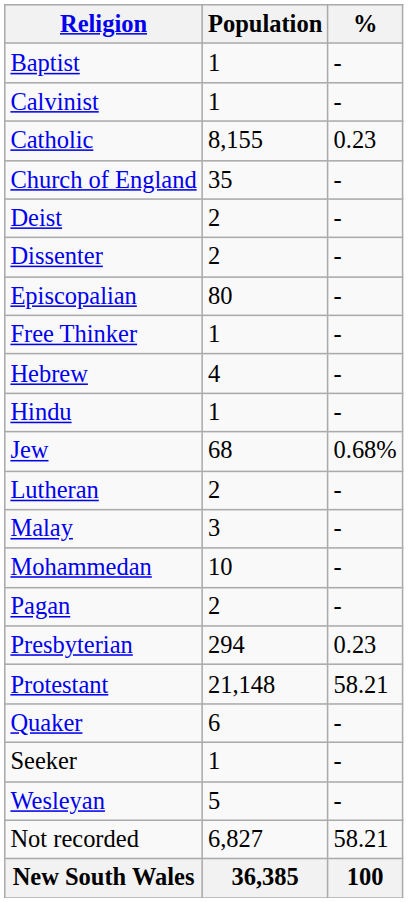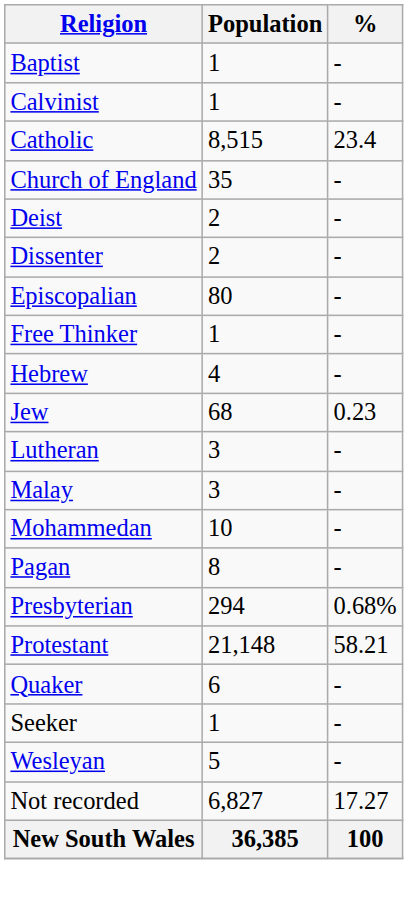 <table class="wikitable sortable" style="text-align:left">
 <tr>
 <th><a href='#'>Religion</a></th>
 <th>Population</th>
 <th>%</th>
 </tr>
 <tr>
 <td><a href='#'>Baptist</a></td>
 <td>1</td>
 <td>-</td>
 </tr>
 <tr>
 <td><a href='#'>Calvinist</a></td>
 <td>1</td>
 <td>-</td>
 </tr>
 <tr>
 <td><a href='#'>Catholic</a></td>
-<td>8,155</td>
-<td>0.23</td>
+<td>8,515</td>
+<td>23.4</td>
 </tr>
 <tr>
 <td><a href='#'>Church of England</a></td>
 <td>35</td>
 <td>-</td>
 </tr>
 <tr>
 <td><a href='#'>Deist</a></td>
 <td>2</td>
 <td>-</td>
 </tr>
 <tr>
 <td><a href='#'>Dissenter</a></td>
 <td>2</td>
 <td>-</td>
 </tr>
 <tr>
 <td><a href='#'>Episcopalian</a></td>
 <td>80</td>
 <td>-</td>
 </tr>
 <tr>
 <td><a href='#'>Free Thinker</a></td>
 <td>1</td>
 <td>-</td>
 </tr>
 <tr>
 <td><a href='#'>Hebrew</a></td>
 <td>4</td>
 <td>-</td>
 </tr>
 <tr>
-<td><a href='#'>Hindu</a></td>
-<td>1</td>
-<td>-</td>
-</tr>
-<tr>
 <td><a href='#'>Jew</a></td>
 <td>68</td>
-<td>0.68%</td>
+<td>0.23</td>
 </tr>
 <tr>
 <td><a href='#'>Lutheran</a></td>
-<td>2</td>
+<td>3</td>
 <td>-</td>
 </tr>
 <tr>
 <td><a href='#'>Malay</a></td>
 <td>3</td>
 <td>-</td>
 </tr>
 <tr>
 <td><a href='#'>Mohammedan</a></td>
 <td>10</td>
 <td>-</td>
 </tr>
 <tr>
 <td><a href='#'>Pagan</a></td>
-<td>2</td>
+<td>8</td>
 <td>-</td>
 </tr>
 <tr>
 <td><a href='#'>Presbyterian</a></td>
 <td>294</td>
-<td>0.23</td>
+<td>0.68%</td>
 </tr>
 <tr>
 <td><a href='#'>Protestant</a></td>
 <td>21,148</td>
 <td>58.21</td>
 </tr>
 <tr>
 <td><a href='#'>Quaker</a></td>
 <td>6</td>
 <td>-</td>
 </tr>
 <tr>
 <td>Seeker</td>
 <td>1</td>
 <td>-</td>
 </tr>
 <tr>
 <td><a href='#'>Wesleyan</a></td>
 <td>5</td>
 <td>-</td>
 </tr>
 <tr>
 <td>Not recorded</td>
 <td>6,827</td>
-<td>58.21</td>
+<td>17.27</td>
 </tr>
 <tr>
 <th>New South Wales</th>
 <th>36,385</th>
 <th>100</th>
 </tr>
 <tr>
 </tr>
 </table>
